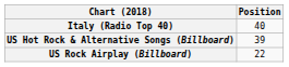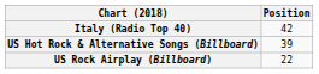 <table class="wikitable sortable plainrowheaders" style="text-align:center">
 <tr>
 <th scope="col">Chart (2018)</th>
 <th scope="col">Position</th>
 </tr>
 <tr>
 <th scope="row">Italy (Radio Top 40)</th>
-<td>40</td>
+<td>42</td>
 </tr>
 <tr>
 <th scope="row">US Hot Rock & Alternative Songs (<em>Billboard</em>)</th>
 <td>39</td>
 </tr>
 <tr>
 <th scope="row">US Rock Airplay (<em>Billboard</em>)</th>
 <td>22</td>
 </tr>
 </table>
